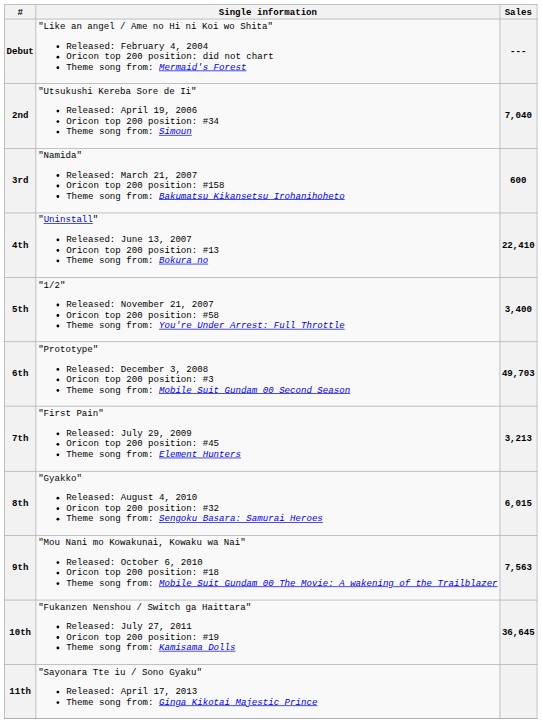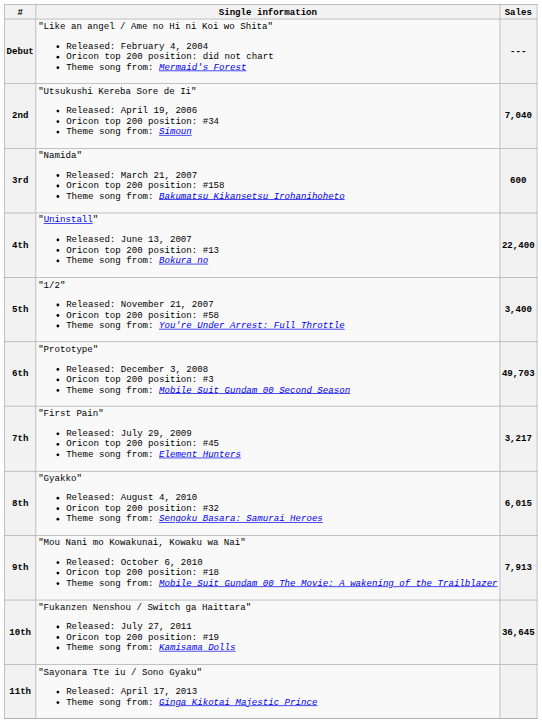 <table class="wikitable">
 <tr>
 <th>#</th>
 <th>Single information</th>
 <th>Sales</th>
 </tr>
 <tr>
 <th>Debut</th>
 <td>"Like an angel / Ame no Hi ni Koi wo Shita"<br><ul><li>Released: February 4, 2004</li><li>Oricon top 200 position: did not chart</li><li>Theme song from: <em><a href='#'>Mermaid's Forest</a></em></li></ul></td>
 <th>---</th>
 </tr>
 <tr>
 <th>2nd</th>
 <td>"Utsukushi Kereba Sore de Ii"<br><ul><li>Released: April 19, 2006</li><li>Oricon top 200 position: #34</li><li>Theme song from: <em><a href='#'>Simoun</a></em></li></ul></td>
 <th>7,040</th>
 </tr>
 <tr>
 <th>3rd</th>
 <td>"Namida"<br><ul><li>Released: March 21, 2007</li><li>Oricon top 200 position: #158</li><li>Theme song from: <em><a href='#'>Bakumatsu Kikansetsu Irohanihoheto</a></em></li></ul></td>
 <th>600</th>
 </tr>
 <tr>
 <th>4th</th>
 <td>"<a href='#'>Uninstall</a>"<br><ul><li>Released: June 13, 2007</li><li>Oricon top 200 position: #13</li><li>Theme song from: <em><a href='#'>Bokura no</a></em></li></ul></td>
-<th>22,410</th>
+<th>22,400</th>
 </tr>
 <tr>
 <th>5th</th>
 <td>"1/2"<br><ul><li>Released: November 21, 2007</li><li>Oricon top 200 position: #58</li><li>Theme song from: <em><a href='#'>You're Under Arrest: Full Throttle</a></em></li></ul></td>
 <th>3,400</th>
 </tr>
 <tr>
 <th>6th</th>
 <td>"Prototype"<br><ul><li>Released: December 3, 2008</li><li>Oricon top 200 position: #3</li><li>Theme song from: <em><a href='#'>Mobile Suit Gundam 00 Second Season</a></em></li></ul></td>
 <th>49,703</th>
 </tr>
 <tr>
 <th>7th</th>
 <td>"First Pain"<br><ul><li>Released: July 29, 2009</li><li>Oricon top 200 position: #45</li><li>Theme song from: <em><a href='#'>Element Hunters</a></em></li></ul></td>
-<th>3,213</th>
+<th>3,217</th>
 </tr>
 <tr>
 <th>8th</th>
 <td>"Gyakko"<br><ul><li>Released: August 4, 2010</li><li>Oricon top 200 position: #32</li><li>Theme song from: <em><a href='#'>Sengoku Basara: Samurai Heroes</a></em></li></ul></td>
 <th>6,015</th>
 </tr>
 <tr>
 <th>9th</th>
 <td>"Mou Nani mo Kowakunai, Kowaku wa Nai"<br><ul><li>Released: October 6, 2010</li><li>Oricon top 200 position: #18</li><li>Theme song from: <em><a href='#'>Mobile Suit Gundam 00 The Movie: A wakening of the Trailblazer</a></em></li></ul></td>
-<th>7,563</th>
+<th>7,913</th>
 </tr>
 <tr>
 <th>10th</th>
 <td>"Fukanzen Nenshou / Switch ga Haittara"<br><ul><li>Released: July 27, 2011</li><li>Oricon top 200 position: #19</li><li>Theme song from: <em><a href='#'>Kamisama Dolls</a></em></li></ul></td>
 <th>36,645</th>
 </tr>
 <tr>
 <th>11th</th>
 <td>"Sayonara Tte iu / Sono Gyaku"<br><ul><li>Released: April 17, 2013</li><li>Theme song from: <em><a href='#'>Ginga Kikotai Majestic Prince</a></em></li></ul></td>
 <th></th>
 </tr>
 <tr>
 </tr>
 </table>
